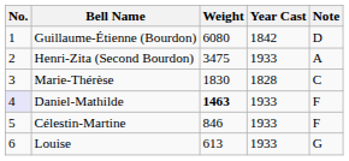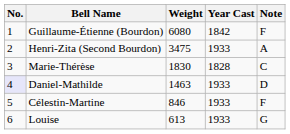 <table class="wikitable">
 <tr>
 <th>No.</th>
 <th>Bell Name</th>
 <th>Weight</th>
 <th>Year Cast</th>
 <th>Note</th>
 </tr>
 <tr>
 <td>1</td>
 <td>Guillaume-Étienne (Bourdon)</td>
 <td>6080</td>
 <td>1842</td>
-<td>D</td>
+<td>F</td>
 </tr>
 <tr>
 <td>2</td>
 <td>Henri-Zita (Second Bourdon)</td>
 <td>3475</td>
 <td>1933</td>
 <td>A</td>
 </tr>
 <tr>
 <td>3</td>
 <td>Marie-Thérèse</td>
 <td>1830</td>
 <td>1828</td>
 <td>C</td>
 </tr>
 <tr>
 <td style="background: lavender;">4</td>
 <td>Daniel-Mathilde</td>
-<td><strong>1463</strong></td>
+<td>1463</td>
 <td>1933</td>
-<td>F</td>
+<td>D</td>
 </tr>
 <tr>
 <td>5</td>
 <td>Célestin-Martine</td>
 <td>846</td>
 <td>1933</td>
 <td>F</td>
 </tr>
 <tr>
 <td>6</td>
 <td>Louise</td>
 <td>613</td>
 <td>1933</td>
 <td>G</td>
 </tr>
 </table>
